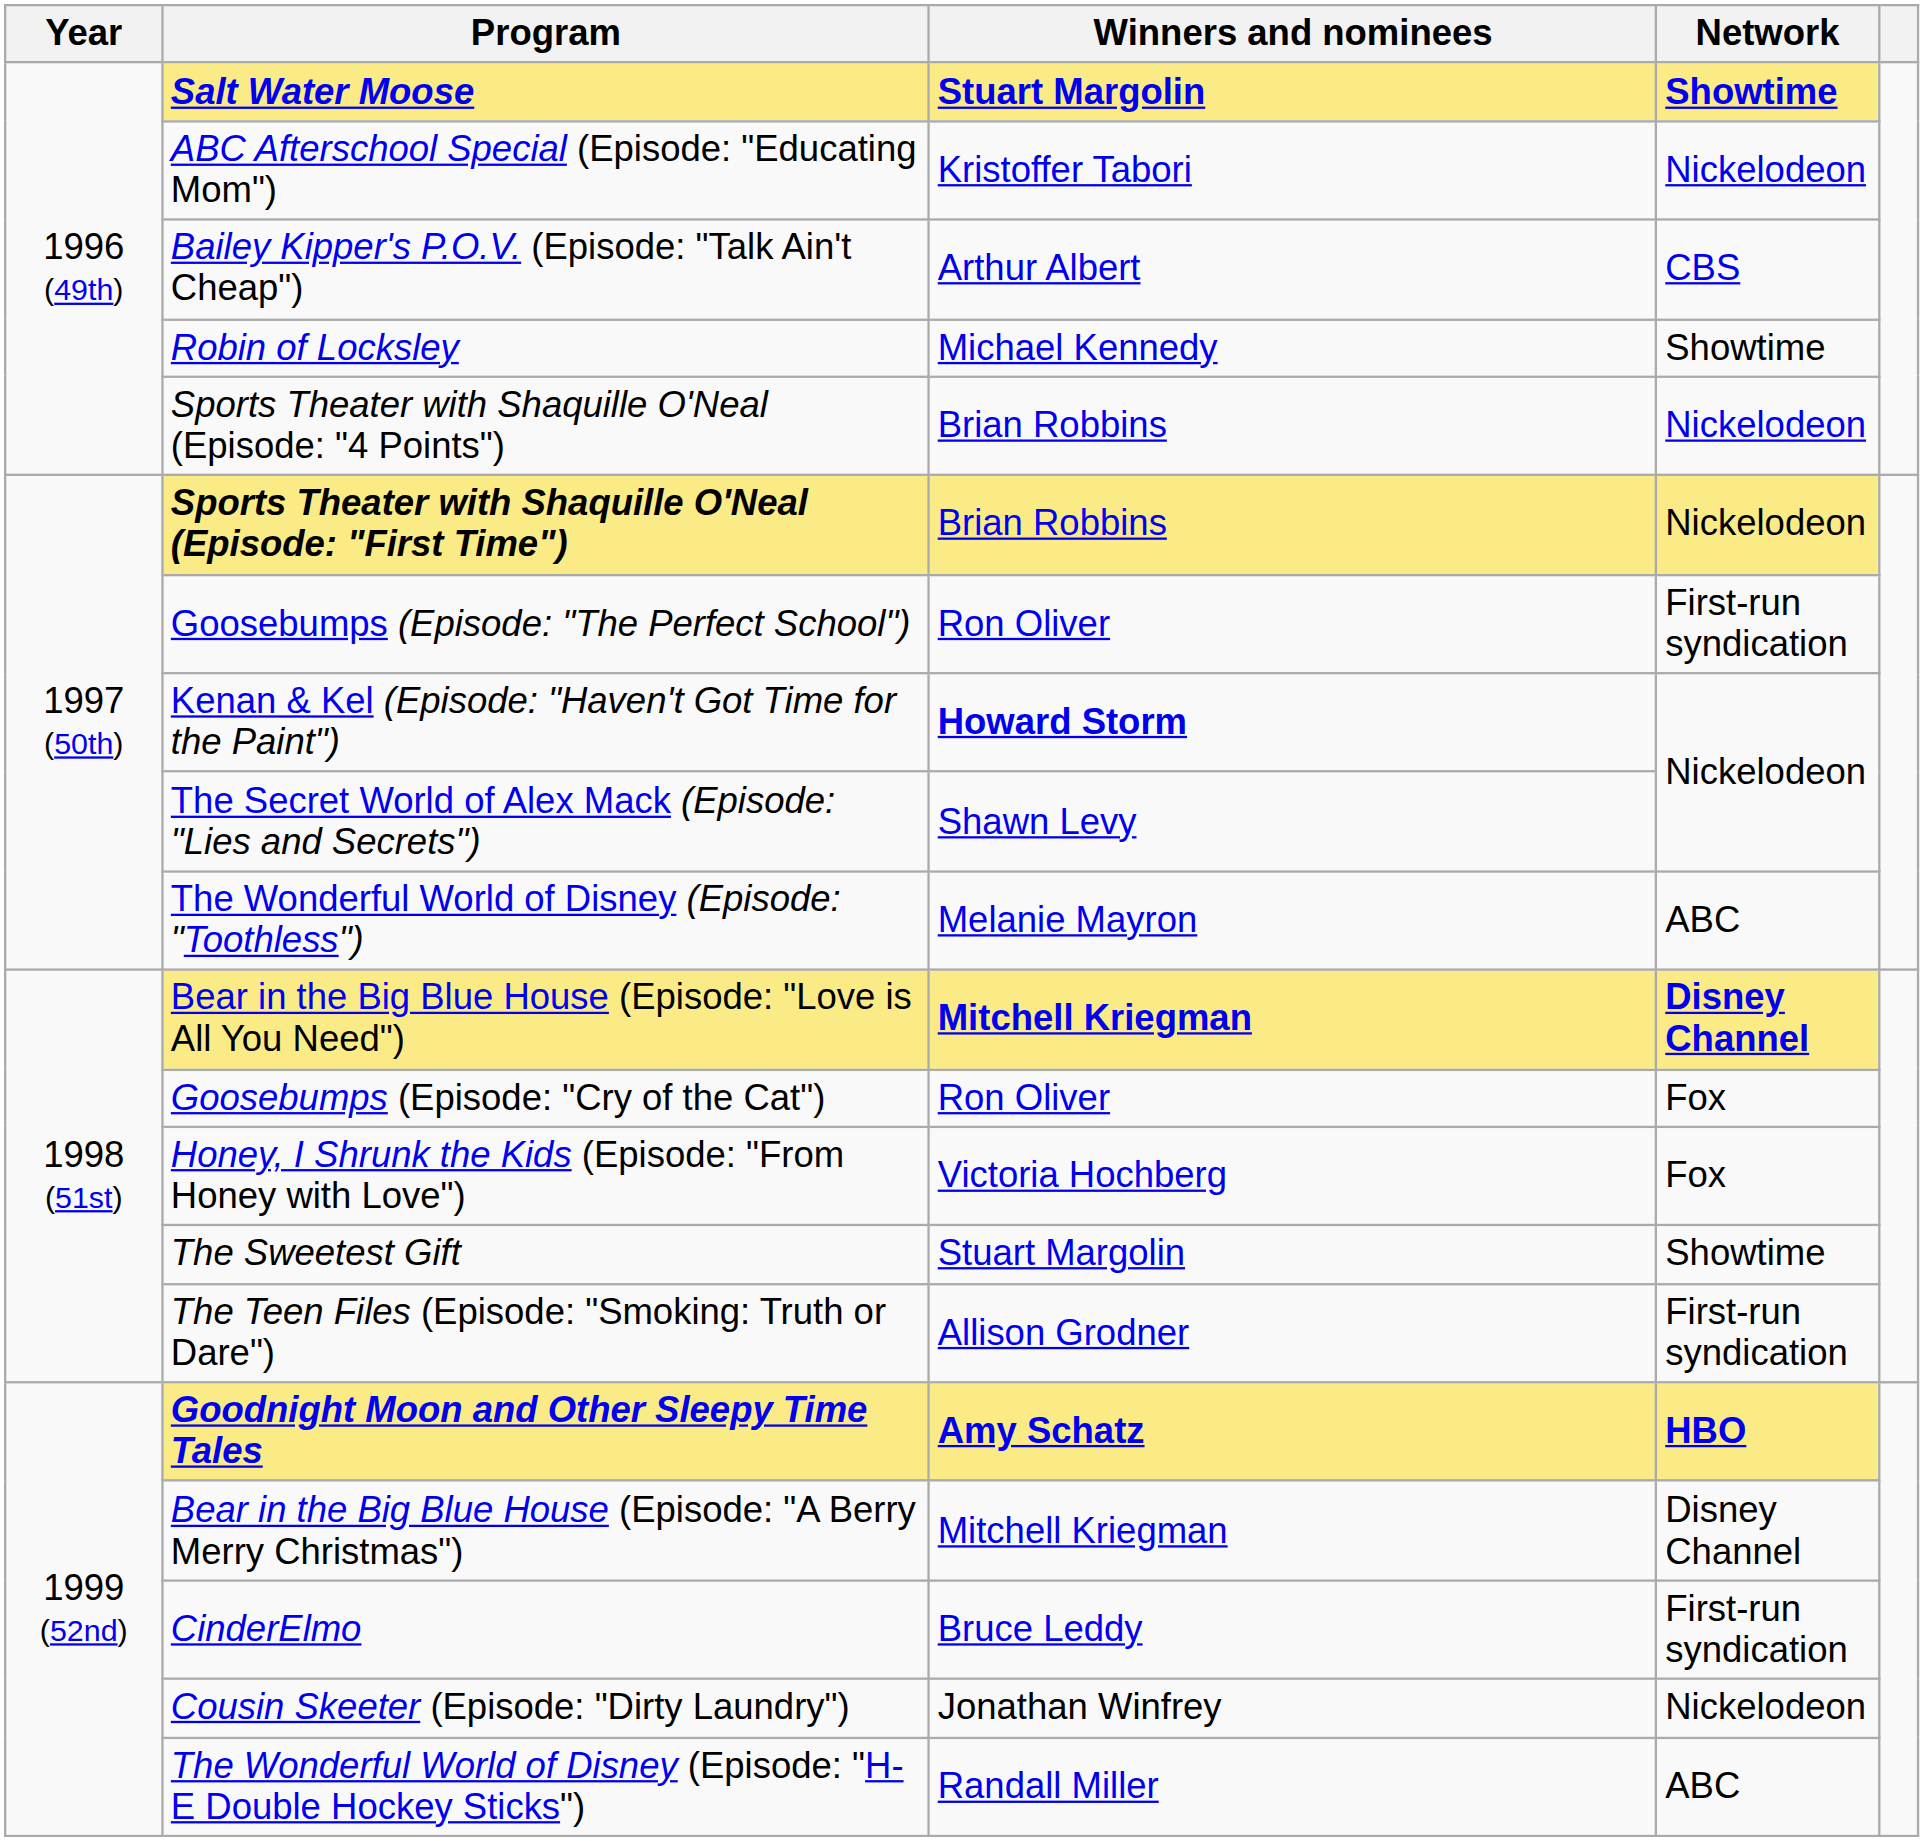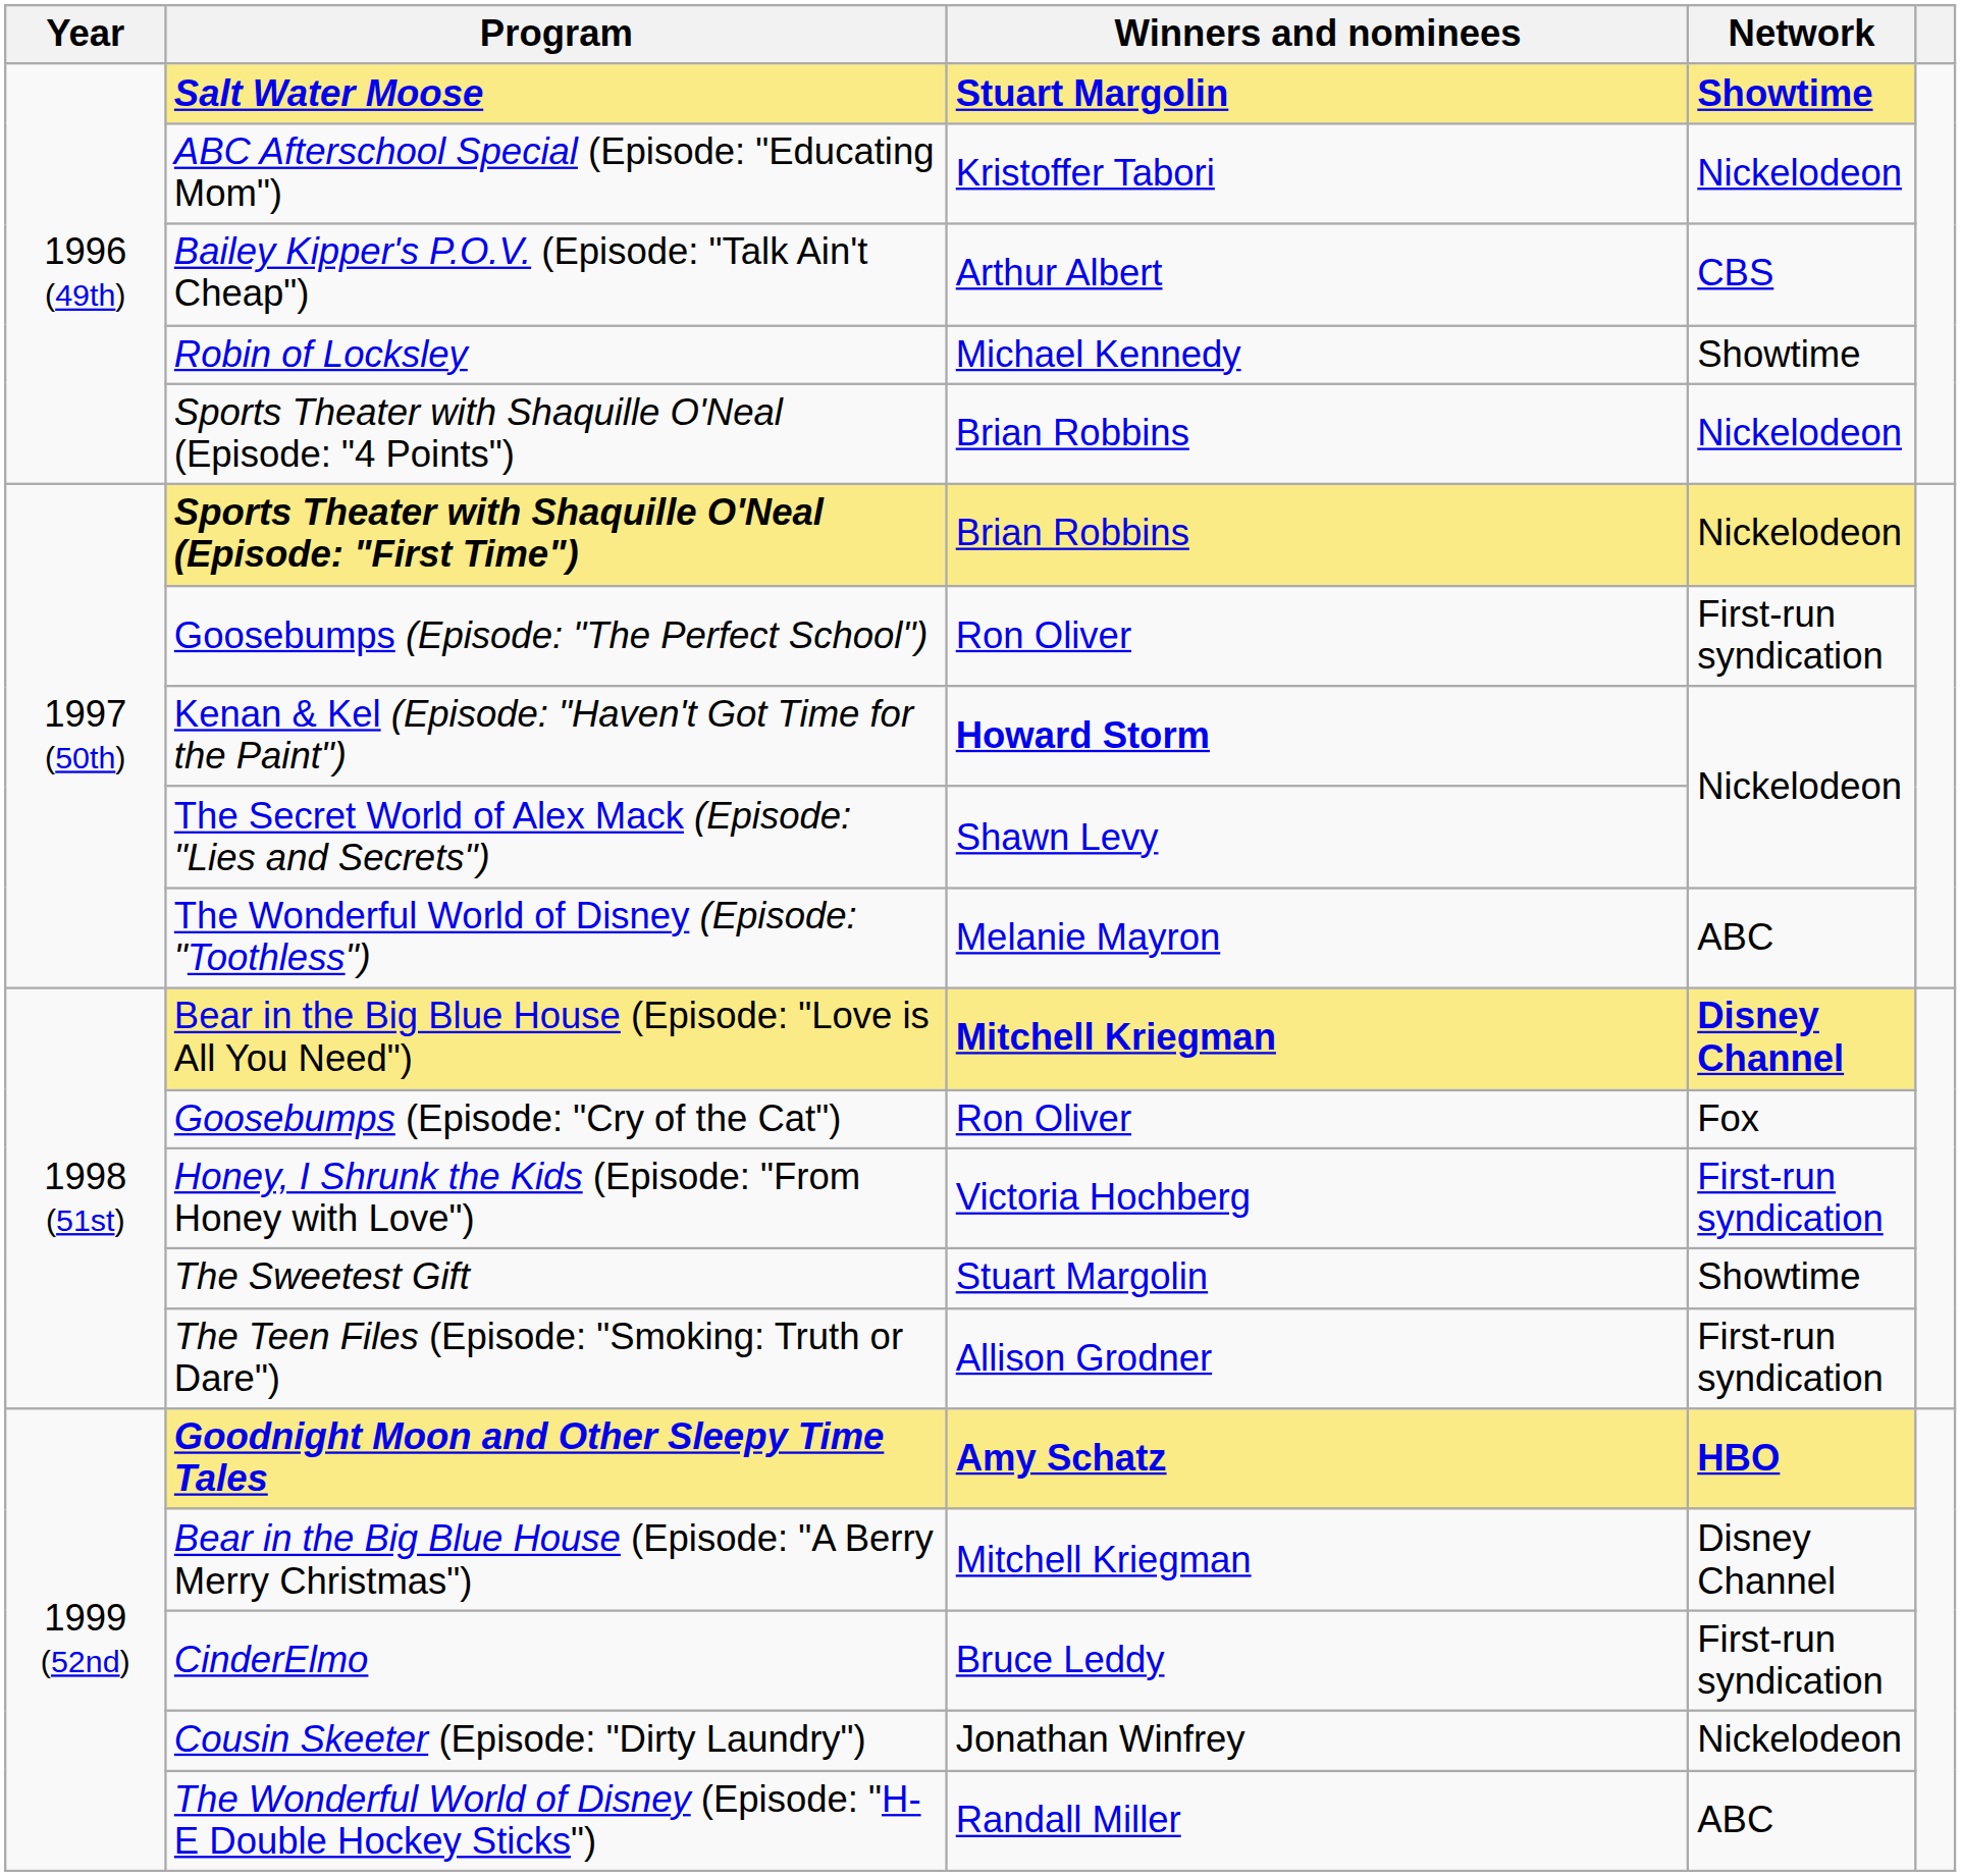 <table class="wikitable" width="95%" cellpadding="5">
 <tr>
 <th width="8%">Year</th>
 <th width="39%">Program</th>
 <th width="37%">Winners and nominees</th>
 <th width="7%">Network</th>
 <th width="2%"></th>
 </tr>
 <tr>
 <td rowspan="5" style="text-align:center;">1996<br><small>(<a href='#'>49th</a>)</small></td>
 <td style="background:#FAEB86;"><strong><em><a href='#'>Salt Water Moose</a></em></strong></td>
 <td style="background:#FAEB86;"><strong><a href='#'>Stuart Margolin</a></strong></td>
 <td style="background:#FAEB86;"><strong><a href='#'>Showtime</a></strong></td>
 <td rowspan="5" style="text-align:center;"></td>
 </tr>
 <tr>
 <td><em><a href='#'>ABC Afterschool Special</a></em> (Episode: "Educating Mom")</td>
 <td><a href='#'>Kristoffer Tabori</a></td>
 <td><a href='#'>Nickelodeon</a></td>
 </tr>
 <tr>
 <td><em><a href='#'>Bailey Kipper's P.O.V.</a></em> (Episode: "Talk Ain't Cheap")</td>
 <td><a href='#'>Arthur Albert</a></td>
 <td><a href='#'>CBS</a></td>
 </tr>
 <tr>
 <td><em><a href='#'>Robin of Locksley</a></em></td>
 <td><a href='#'>Michael Kennedy</a></td>
 <td>Showtime</td>
 </tr>
 <tr>
 <td><em>Sports Theater with Shaquille O'Neal</em> (Episode: "4 Points")</td>
 <td><a href='#'>Brian Robbins</a></td>
 <td><a href='#'>Nickelodeon</a></td>
 </tr>
 <tr>
 <td rowspan="5" style="text-align:center;">1997<br><small>(<a href='#'>50th</a>)</small></td>
 <td style="background:#FAEB86;"><strong><em>Sports Theater with Shaquille O'Neal<em> (Episode: "First Time")<strong></td>
 <td style="background:#FAEB86;"></strong><a href='#'>Brian Robbins</a><strong></td>
 <td style="background:#FAEB86;"></strong>Nickelodeon<strong></td>
 <td rowspan="5" style="text-align:center;"></td>
 </tr>
 <tr>
 <td></em><a href='#'>Goosebumps</a><em> (Episode: "The Perfect School")</td>
 <td><a href='#'>Ron Oliver</a></td>
 <td>First-run syndication</td>
 </tr>
 <tr>
 <td></em><a href='#'>Kenan & Kel</a><em> (Episode: "Haven't Got Time for the Paint")</td>
 <td><strong><a href='#'>Howard Storm</a></strong></td>
 <td rowspan=2>Nickelodeon</td>
 </tr>
 <tr>
 <td></em><a href='#'>The Secret World of Alex Mack</a><em> (Episode: "Lies and Secrets")</td>
 <td><a href='#'>Shawn Levy</a></td>
 </tr>
 <tr>
 <td></em><a href='#'>The Wonderful World of Disney</a><em> (Episode: "<a href='#'>Toothless</a>")</td>
 <td><a href='#'>Melanie Mayron</a></td>
 <td>ABC</td>
 </tr>
 <tr>
 <td rowspan="5" style="text-align:center;">1998<br><small>(<a href='#'>51st</a>)</small></td>
 <td style="background:#FAEB86;"></em></strong><a href='#'>Bear in the Big Blue House</a></em> (Episode: "Love is All You Need")</strong></td>
 <td style="background:#FAEB86;"><strong><a href='#'>Mitchell Kriegman</a></strong></td>
 <td style="background:#FAEB86;"><strong><a href='#'>Disney Channel</a></strong></td>
 <td rowspan="5" style="text-align:center;"></td>
 </tr>
 <tr>
 <td><em><a href='#'>Goosebumps</a></em> (Episode: "Cry of the Cat")</td>
 <td><a href='#'>Ron Oliver</a></td>
 <td>Fox</td>
 </tr>
 <tr>
 <td><em><a href='#'>Honey, I Shrunk the Kids</a></em> (Episode: "From Honey with Love")</td>
 <td><a href='#'>Victoria Hochberg</a></td>
-<td>Fox</td>
+<td><a href='#'>First-run syndication</a></td>
 </tr>
 <tr>
 <td><em>The Sweetest Gift</em></td>
 <td><a href='#'>Stuart Margolin</a></td>
 <td>Showtime</td>
 </tr>
 <tr>
 <td><em>The Teen Files</em> (Episode: "Smoking: Truth or Dare")</td>
 <td><a href='#'>Allison Grodner</a></td>
 <td>First-run syndication</td>
 </tr>
 <tr>
 <td rowspan="5" style="text-align:center;">1999<br><small>(<a href='#'>52nd</a>)</small></td>
 <td style="background:#FAEB86;"><strong><em><a href='#'>Goodnight Moon and Other Sleepy Time Tales</a></em></strong></td>
 <td style="background:#FAEB86;"><strong><a href='#'>Amy Schatz</a></strong></td>
 <td style="background:#FAEB86;"><strong><a href='#'>HBO</a></strong></td>
 <td rowspan="5" style="text-align:center;"></td>
 </tr>
 <tr>
 <td><em><a href='#'>Bear in the Big Blue House</a></em> (Episode: "A Berry Merry Christmas")</td>
 <td><a href='#'>Mitchell Kriegman</a></td>
 <td>Disney Channel</td>
 </tr>
 <tr>
 <td><em><a href='#'>CinderElmo</a></em></td>
 <td><a href='#'>Bruce Leddy</a></td>
 <td>First-run syndication</td>
 </tr>
 <tr>
 <td><em><a href='#'>Cousin Skeeter</a></em> (Episode: "Dirty Laundry")</td>
 <td>Jonathan Winfrey</td>
 <td>Nickelodeon</td>
 </tr>
 <tr>
 <td><em><a href='#'>The Wonderful World of Disney</a></em> (Episode: "<a href='#'>H-E Double Hockey Sticks</a>")</td>
 <td><a href='#'>Randall Miller</a></td>
 <td>ABC</td>
 </tr>
 </table>
